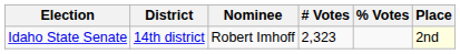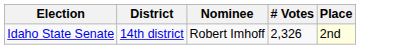 <table class="wikitable sortable mw-collapsible mw-collapsed">
 <tr>
 <th>Election</th>
 <th>District</th>
 <th>Nominee</th>
 <th># Votes</th>
-<th>% Votes</th>
 <th>Place</th>
 </tr>
 <tr>
 <td><a href='#'>Idaho State Senate</a></td>
 <td><a href='#'>14th district</a></td>
 <td>Robert Imhoff</td>
-<td>2,323</td>
-<td></td>
+<td>2,326</td>
 <td style="background: lightyellow;">2nd</td>
 </tr>
 </table>
